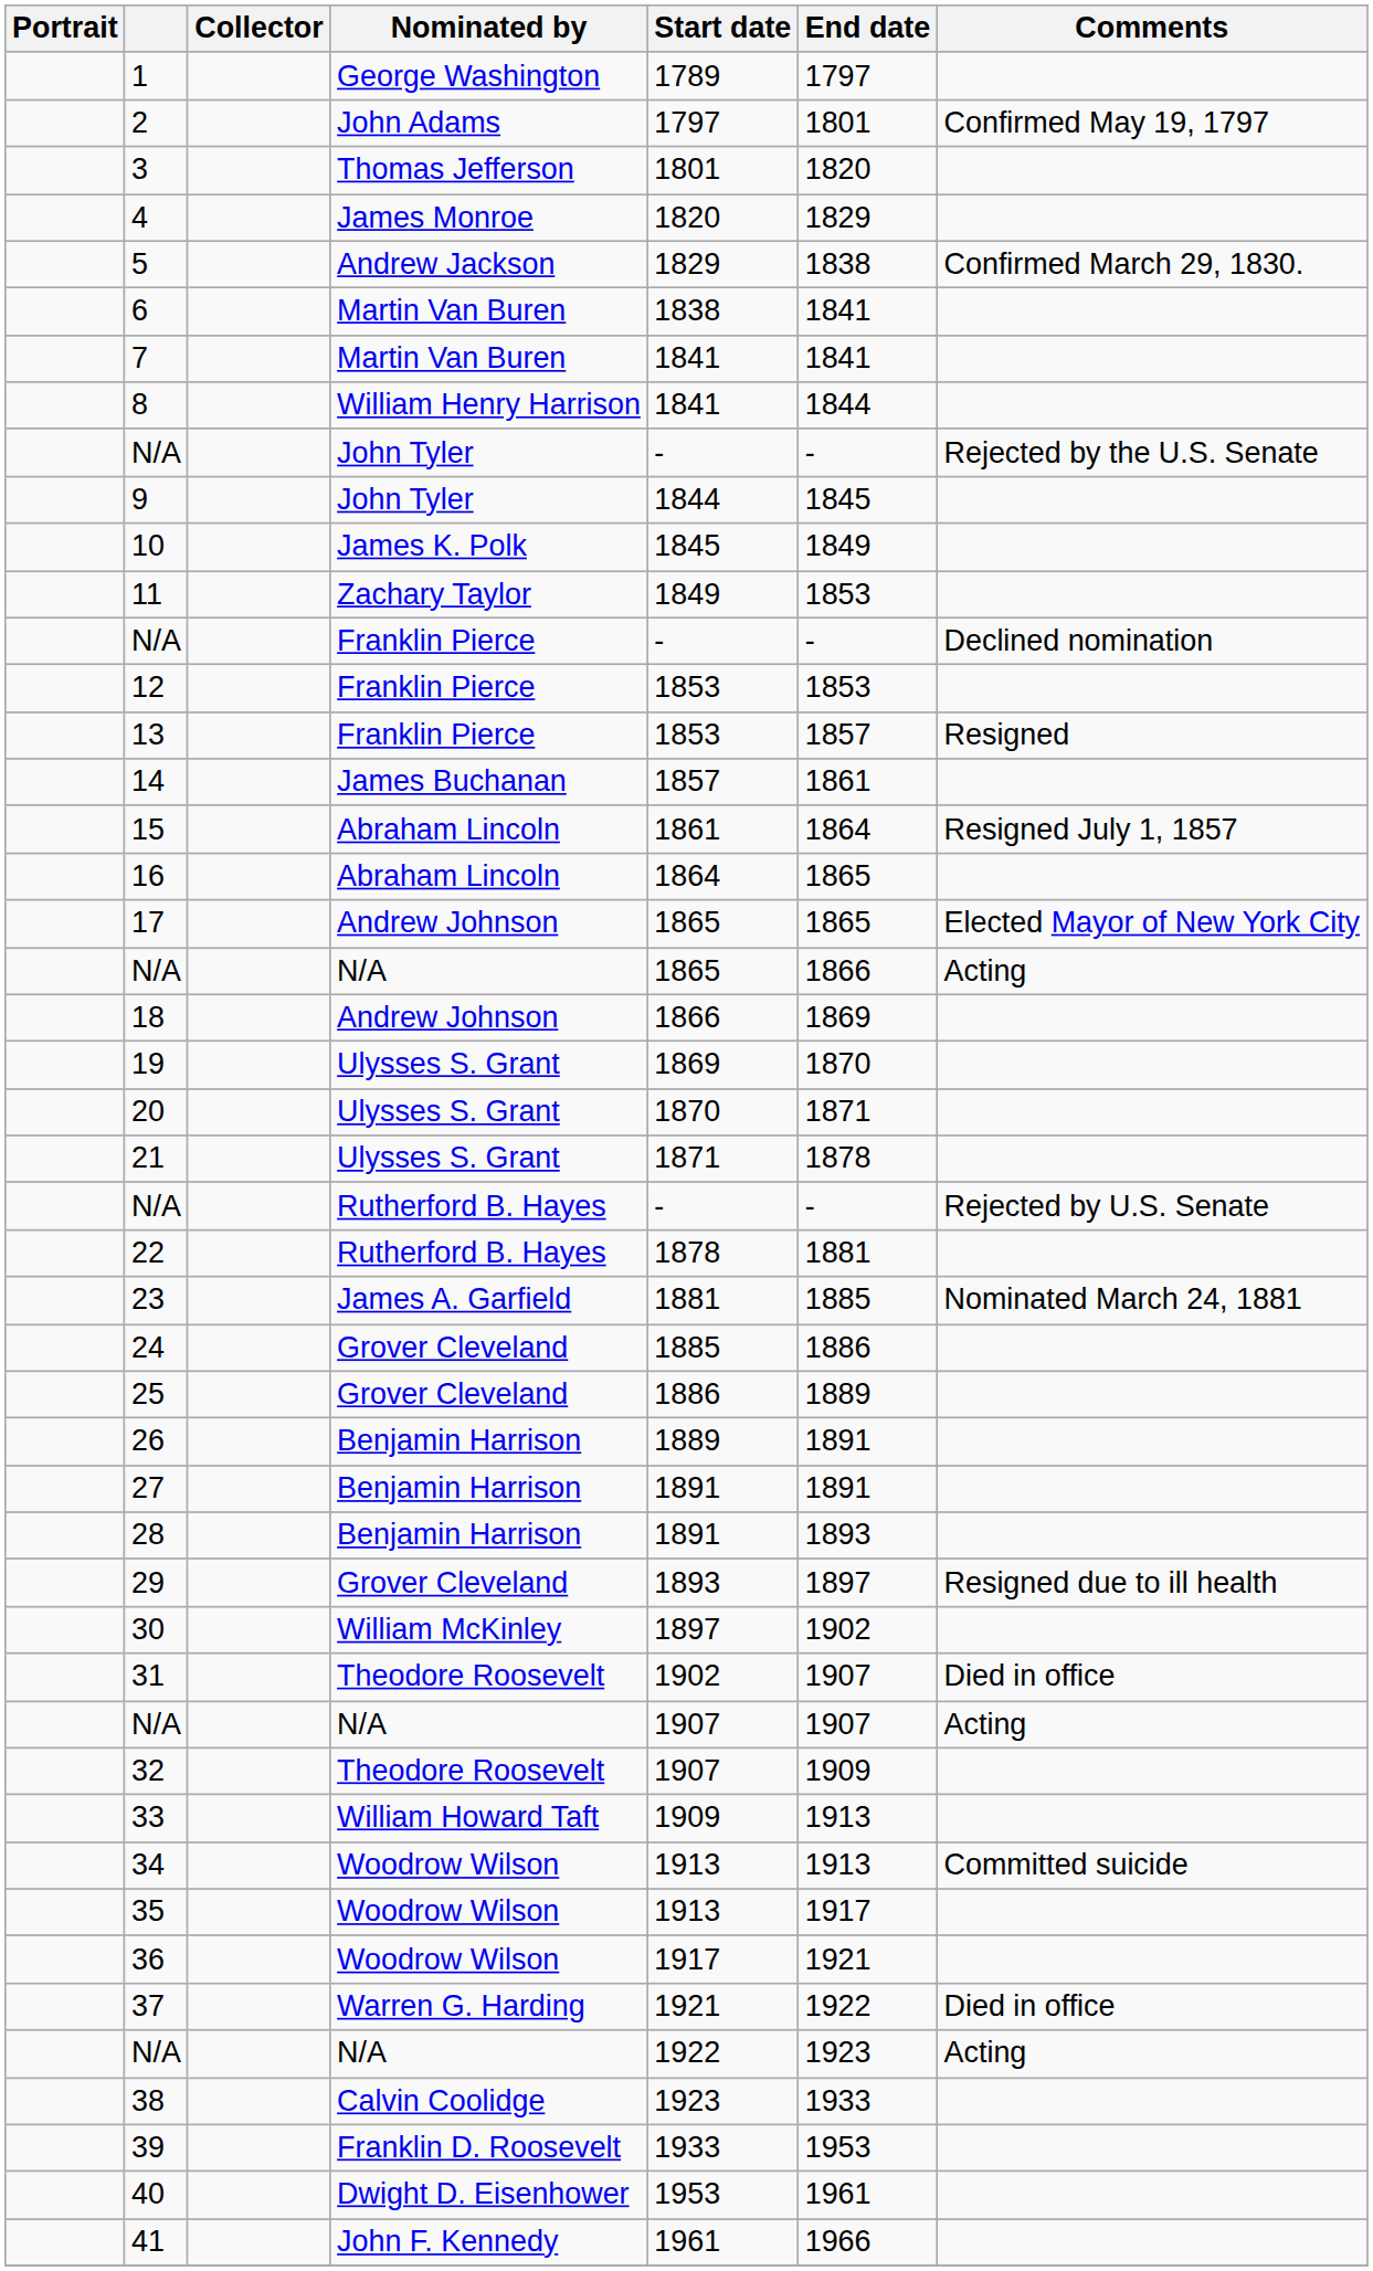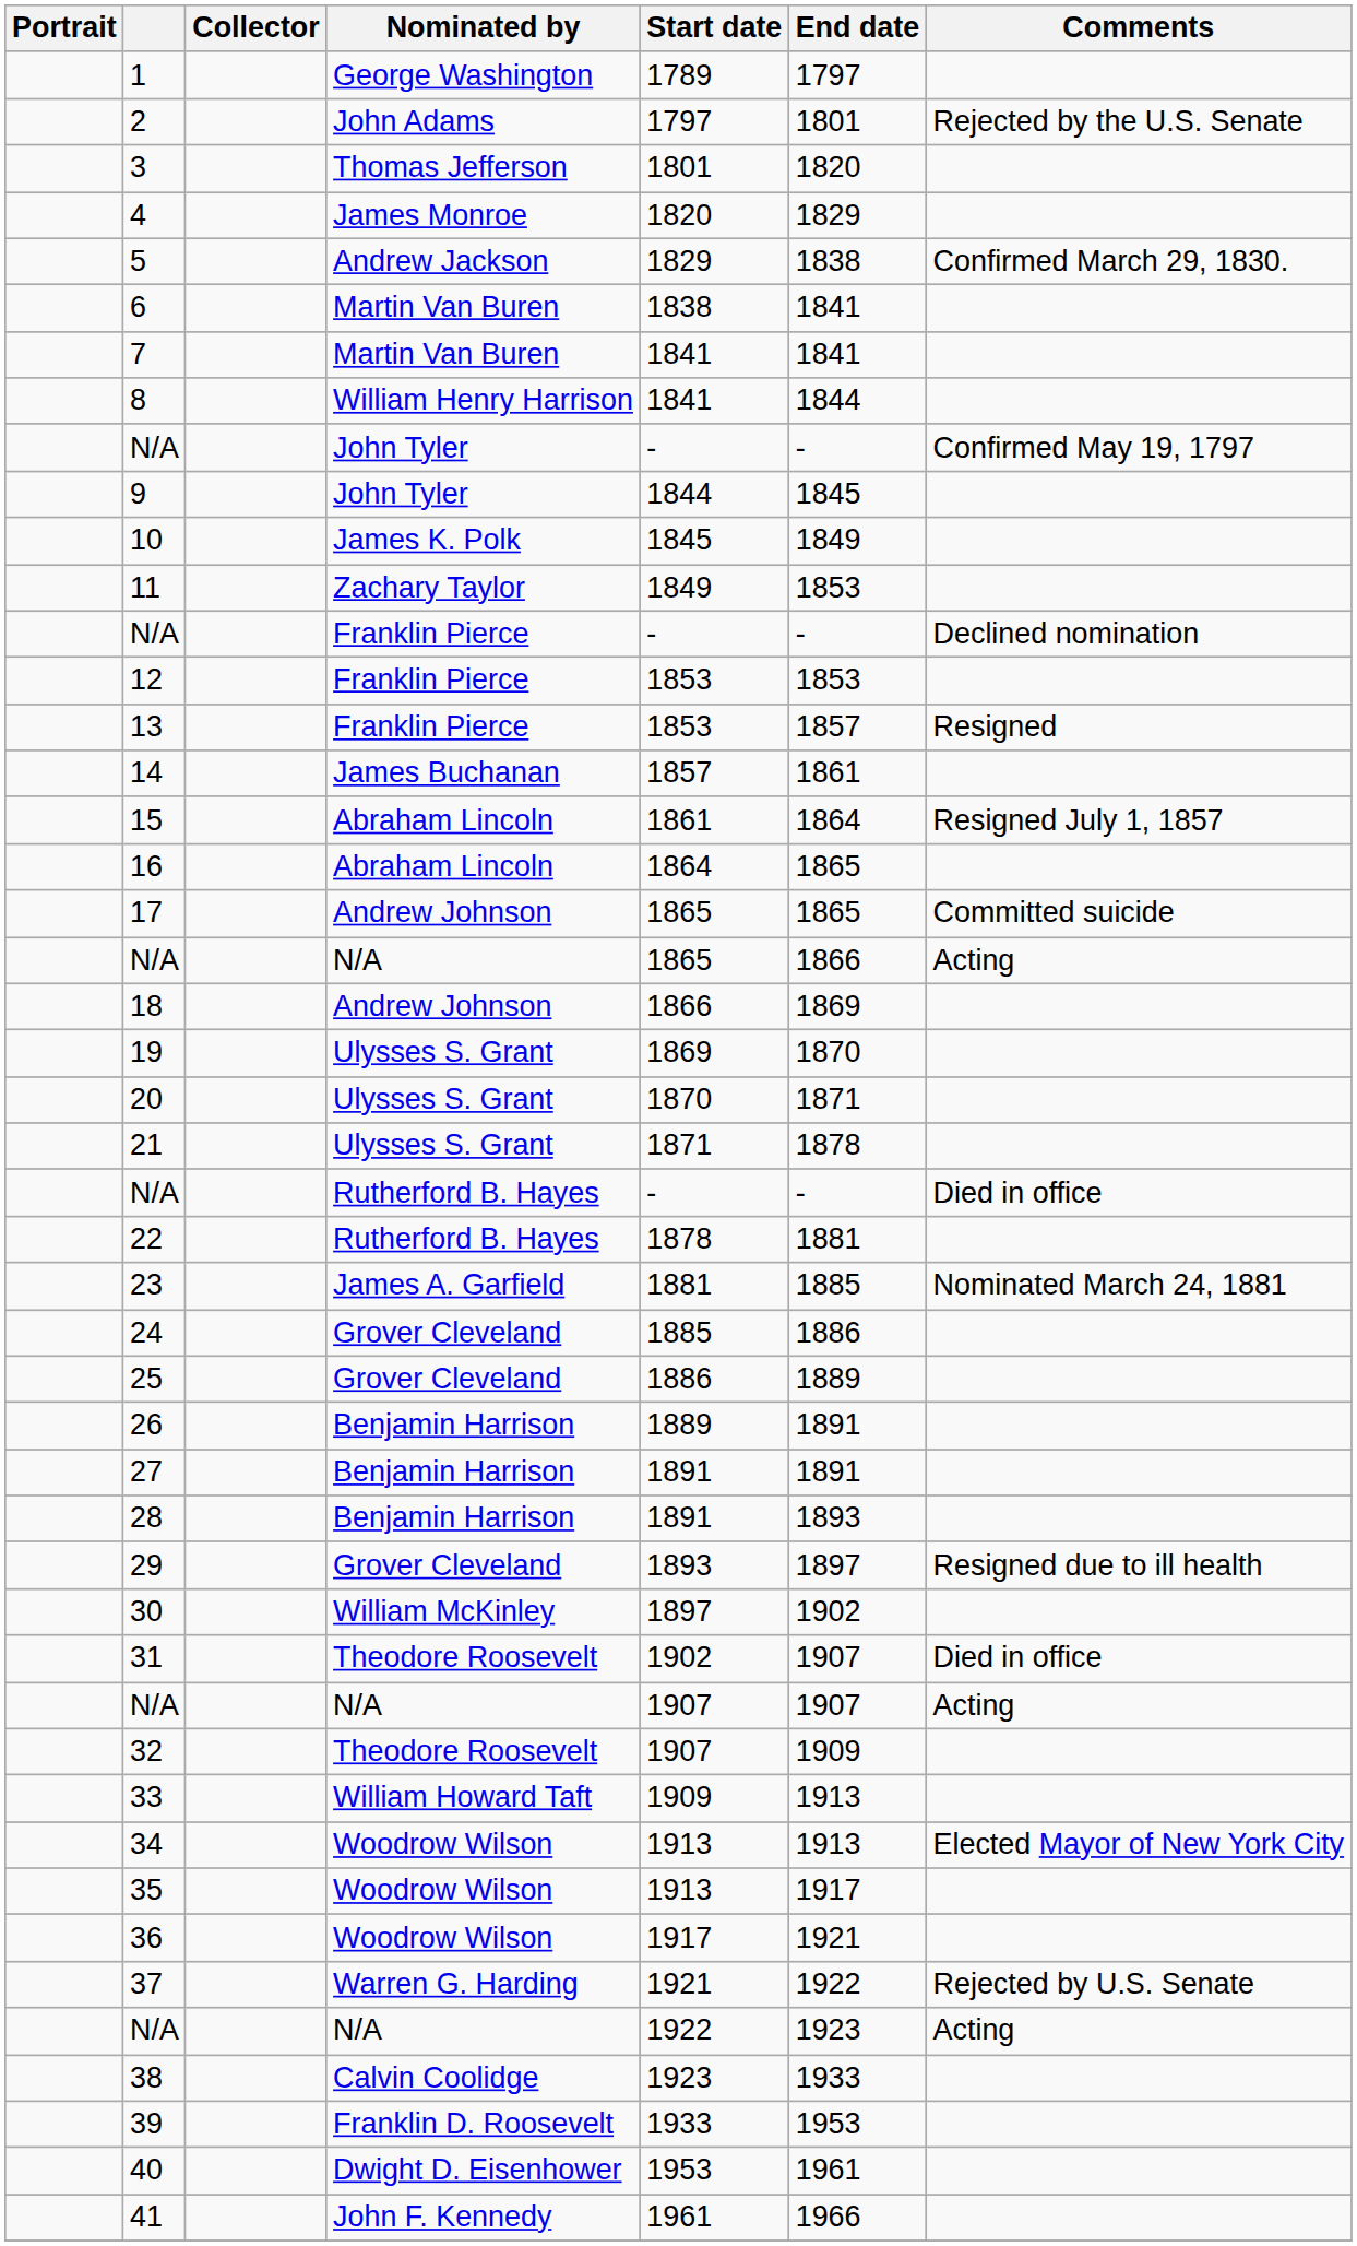 <table class="wikitable sortable">
 <tr>
 <th>Portrait</th>
 <th></th>
 <th>Collector</th>
 <th>Nominated by</th>
 <th>Start date</th>
 <th>End date</th>
 <th>Comments</th>
 </tr>
 <tr>
 <td></td>
 <td>1</td>
 <td></td>
 <td><a href='#'>George Washington</a></td>
 <td>1789</td>
 <td>1797</td>
 <td></td>
 </tr>
 <tr>
 <td></td>
 <td>2</td>
 <td></td>
 <td><a href='#'>John Adams</a></td>
 <td>1797</td>
 <td>1801</td>
-<td>Confirmed May 19, 1797</td>
+<td>Rejected by the U.S. Senate</td>
 </tr>
 <tr>
 <td></td>
 <td>3</td>
 <td></td>
 <td><a href='#'>Thomas Jefferson</a></td>
 <td>1801</td>
 <td>1820</td>
 <td></td>
 </tr>
 <tr>
 <td></td>
 <td>4</td>
 <td></td>
 <td><a href='#'>James Monroe</a></td>
 <td>1820</td>
 <td>1829</td>
 <td></td>
 </tr>
 <tr>
 <td></td>
 <td>5</td>
 <td></td>
 <td><a href='#'>Andrew Jackson</a></td>
 <td>1829</td>
 <td>1838</td>
 <td>Confirmed March 29, 1830.</td>
 </tr>
 <tr>
 <td></td>
 <td>6</td>
 <td></td>
 <td><a href='#'>Martin Van Buren</a></td>
 <td>1838</td>
 <td>1841</td>
 <td></td>
 </tr>
 <tr>
 <td></td>
 <td>7</td>
 <td></td>
 <td><a href='#'>Martin Van Buren</a></td>
 <td>1841</td>
 <td>1841</td>
 <td></td>
 </tr>
 <tr>
 <td></td>
 <td>8</td>
 <td></td>
 <td><a href='#'>William Henry Harrison</a></td>
 <td>1841</td>
 <td>1844</td>
 <td></td>
 </tr>
 <tr>
 <td></td>
 <td>N/A</td>
 <td></td>
 <td><a href='#'>John Tyler</a></td>
 <td>-</td>
 <td>-</td>
-<td>Rejected by the U.S. Senate</td>
+<td>Confirmed May 19, 1797</td>
 </tr>
 <tr>
 <td></td>
 <td>9</td>
 <td></td>
 <td><a href='#'>John Tyler</a></td>
 <td>1844</td>
 <td>1845</td>
 <td></td>
 </tr>
 <tr>
 <td></td>
 <td>10</td>
 <td></td>
 <td><a href='#'>James K. Polk</a></td>
 <td>1845</td>
 <td>1849</td>
 <td></td>
 </tr>
 <tr>
 <td></td>
 <td>11</td>
 <td></td>
 <td><a href='#'>Zachary Taylor</a></td>
 <td>1849</td>
 <td>1853</td>
 <td></td>
 </tr>
 <tr>
 <td></td>
 <td>N/A</td>
 <td></td>
 <td><a href='#'>Franklin Pierce</a></td>
 <td>-</td>
 <td>-</td>
 <td>Declined nomination</td>
 </tr>
 <tr>
 <td></td>
 <td>12</td>
 <td></td>
 <td><a href='#'>Franklin Pierce</a></td>
 <td>1853</td>
 <td>1853</td>
 <td></td>
 </tr>
 <tr>
 <td></td>
 <td>13</td>
 <td></td>
 <td><a href='#'>Franklin Pierce</a></td>
 <td>1853</td>
 <td>1857</td>
 <td>Resigned</td>
 </tr>
 <tr>
 <td></td>
 <td>14</td>
 <td></td>
 <td><a href='#'>James Buchanan</a></td>
 <td>1857</td>
 <td>1861</td>
 <td></td>
 </tr>
 <tr>
 <td></td>
 <td>15</td>
 <td></td>
 <td><a href='#'>Abraham Lincoln</a></td>
 <td>1861</td>
 <td>1864</td>
 <td>Resigned July 1, 1857</td>
 </tr>
 <tr>
 <td></td>
 <td>16</td>
 <td></td>
 <td><a href='#'>Abraham Lincoln</a></td>
 <td>1864</td>
 <td>1865</td>
 <td></td>
 </tr>
 <tr>
 <td></td>
 <td>17</td>
 <td></td>
 <td><a href='#'>Andrew Johnson</a></td>
 <td>1865</td>
 <td>1865</td>
-<td>Elected <a href='#'>Mayor of New York City</a></td>
+<td>Committed suicide</td>
 </tr>
 <tr>
 <td></td>
 <td>N/A</td>
 <td></td>
 <td>N/A</td>
 <td>1865</td>
 <td>1866</td>
 <td>Acting</td>
 </tr>
 <tr>
 <td></td>
 <td>18</td>
 <td></td>
 <td><a href='#'>Andrew Johnson</a></td>
 <td>1866</td>
 <td>1869</td>
 <td></td>
 </tr>
 <tr>
 <td></td>
 <td>19</td>
 <td></td>
 <td><a href='#'>Ulysses S. Grant</a></td>
 <td>1869</td>
 <td>1870</td>
 <td></td>
 </tr>
 <tr>
 <td></td>
 <td>20</td>
 <td></td>
 <td><a href='#'>Ulysses S. Grant</a></td>
 <td>1870</td>
 <td>1871</td>
 <td></td>
 </tr>
 <tr>
 <td></td>
 <td>21</td>
 <td></td>
 <td><a href='#'>Ulysses S. Grant</a></td>
 <td>1871</td>
 <td>1878</td>
 <td></td>
 </tr>
 <tr>
 <td></td>
 <td>N/A</td>
 <td></td>
 <td><a href='#'>Rutherford B. Hayes</a></td>
 <td>-</td>
 <td>-</td>
-<td>Rejected by U.S. Senate</td>
+<td>Died in office</td>
 </tr>
 <tr>
 <td></td>
 <td>22</td>
 <td></td>
 <td><a href='#'>Rutherford B. Hayes</a></td>
 <td>1878</td>
 <td>1881</td>
 <td></td>
 </tr>
 <tr>
 <td></td>
 <td>23</td>
 <td></td>
 <td><a href='#'>James A. Garfield</a></td>
 <td>1881</td>
 <td>1885</td>
 <td>Nominated March 24, 1881</td>
 </tr>
 <tr>
 <td></td>
 <td>24</td>
 <td></td>
 <td><a href='#'>Grover Cleveland</a></td>
 <td>1885</td>
 <td>1886</td>
 <td></td>
 </tr>
 <tr>
 <td></td>
 <td>25</td>
 <td></td>
 <td><a href='#'>Grover Cleveland</a></td>
 <td>1886</td>
 <td>1889</td>
 <td></td>
 </tr>
 <tr>
 <td></td>
 <td>26</td>
 <td></td>
 <td><a href='#'>Benjamin Harrison</a></td>
 <td>1889</td>
 <td>1891</td>
 <td></td>
 </tr>
 <tr>
 <td></td>
 <td>27</td>
 <td></td>
 <td><a href='#'>Benjamin Harrison</a></td>
 <td>1891</td>
 <td>1891</td>
 <td></td>
 </tr>
 <tr>
 <td></td>
 <td>28</td>
 <td></td>
 <td><a href='#'>Benjamin Harrison</a></td>
 <td>1891</td>
 <td>1893</td>
 <td></td>
 </tr>
 <tr>
 <td></td>
 <td>29</td>
 <td></td>
 <td><a href='#'>Grover Cleveland</a></td>
 <td>1893</td>
 <td>1897</td>
 <td>Resigned due to ill health</td>
 </tr>
 <tr>
 <td></td>
 <td>30</td>
 <td></td>
 <td><a href='#'>William McKinley</a></td>
 <td>1897</td>
 <td>1902</td>
 <td></td>
 </tr>
 <tr>
 <td></td>
 <td>31</td>
 <td></td>
 <td><a href='#'>Theodore Roosevelt</a></td>
 <td>1902</td>
 <td>1907</td>
 <td>Died in office</td>
 </tr>
 <tr>
 <td></td>
 <td>N/A</td>
 <td></td>
 <td>N/A</td>
 <td>1907</td>
 <td>1907</td>
 <td>Acting</td>
 </tr>
 <tr>
 <td></td>
 <td>32</td>
 <td></td>
 <td><a href='#'>Theodore Roosevelt</a></td>
 <td>1907</td>
 <td>1909</td>
 <td></td>
 </tr>
 <tr>
 <td></td>
 <td>33</td>
 <td></td>
 <td><a href='#'>William Howard Taft</a></td>
 <td>1909</td>
 <td>1913</td>
 <td></td>
 </tr>
 <tr>
 <td></td>
 <td>34</td>
 <td></td>
 <td><a href='#'>Woodrow Wilson</a></td>
 <td>1913</td>
 <td>1913</td>
-<td>Committed suicide</td>
+<td>Elected <a href='#'>Mayor of New York City</a></td>
 </tr>
 <tr>
 <td></td>
 <td>35</td>
 <td></td>
 <td><a href='#'>Woodrow Wilson</a></td>
 <td>1913</td>
 <td>1917</td>
 <td></td>
 </tr>
 <tr>
 <td></td>
 <td>36</td>
 <td></td>
 <td><a href='#'>Woodrow Wilson</a></td>
 <td>1917</td>
 <td>1921</td>
 <td></td>
 </tr>
 <tr>
 <td></td>
 <td>37</td>
 <td></td>
 <td><a href='#'>Warren G. Harding</a></td>
 <td>1921</td>
 <td>1922</td>
-<td>Died in office</td>
+<td>Rejected by U.S. Senate</td>
 </tr>
 <tr>
 <td></td>
 <td>N/A</td>
 <td></td>
 <td>N/A</td>
 <td>1922</td>
 <td>1923</td>
 <td>Acting</td>
 </tr>
 <tr>
 <td></td>
 <td>38</td>
 <td></td>
 <td><a href='#'>Calvin Coolidge</a></td>
 <td>1923</td>
 <td>1933</td>
 <td></td>
 </tr>
 <tr>
 <td></td>
 <td>39</td>
 <td></td>
 <td><a href='#'>Franklin D. Roosevelt</a></td>
 <td>1933</td>
 <td>1953</td>
 <td></td>
 </tr>
 <tr>
 <td></td>
 <td>40</td>
 <td></td>
 <td><a href='#'>Dwight D. Eisenhower</a></td>
 <td>1953</td>
 <td>1961</td>
 <td></td>
 </tr>
 <tr>
 <td></td>
 <td>41</td>
 <td></td>
 <td><a href='#'>John F. Kennedy</a></td>
 <td>1961</td>
 <td>1966</td>
 <td></td>
 </tr>
 <tr>
 </tr>
 </table>
